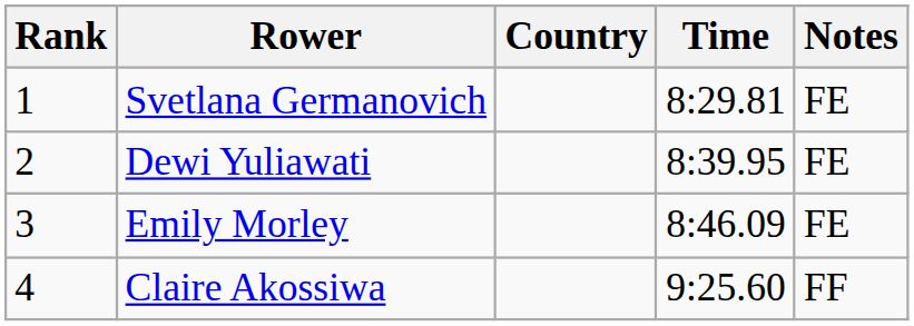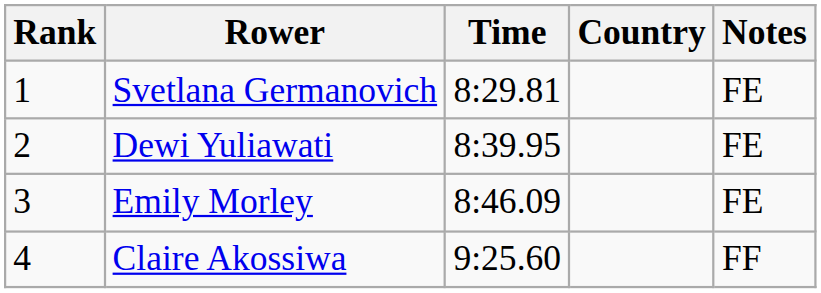 <table class="wikitable">
 <tr>
 <th>Rank</th>
 <th>Rower</th>
+<th>Time</th>
 <th>Country</th>
-<th>Time</th>
 <th>Notes</th>
 </tr>
 <tr>
 <td>1</td>
 <td><a href='#'>Svetlana Germanovich</a></td>
+<td>8:29.81</td>
 <td></td>
-<td>8:29.81</td>
 <td>FE</td>
 </tr>
 <tr>
 <td>2</td>
 <td><a href='#'>Dewi Yuliawati</a></td>
+<td>8:39.95</td>
 <td></td>
-<td>8:39.95</td>
 <td>FE</td>
 </tr>
 <tr>
 <td>3</td>
 <td><a href='#'>Emily Morley</a></td>
+<td>8:46.09</td>
 <td></td>
-<td>8:46.09</td>
 <td>FE</td>
 </tr>
 <tr>
 <td>4</td>
 <td><a href='#'>Claire Akossiwa</a></td>
+<td>9:25.60</td>
 <td></td>
-<td>9:25.60</td>
 <td>FF</td>
 </tr>
 </table>
